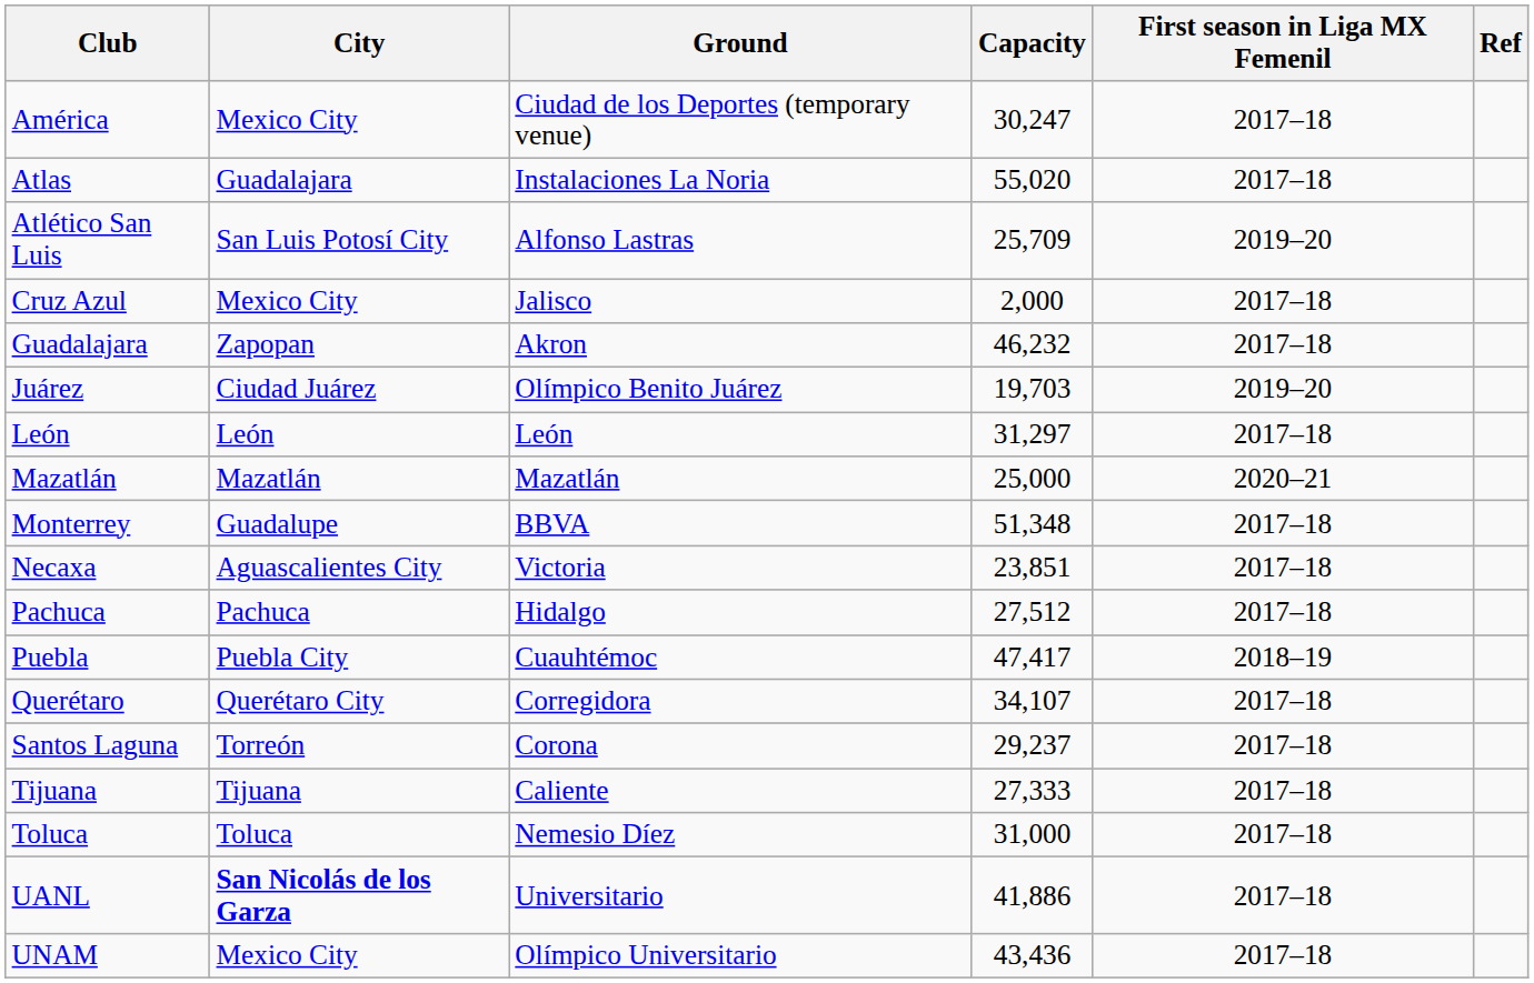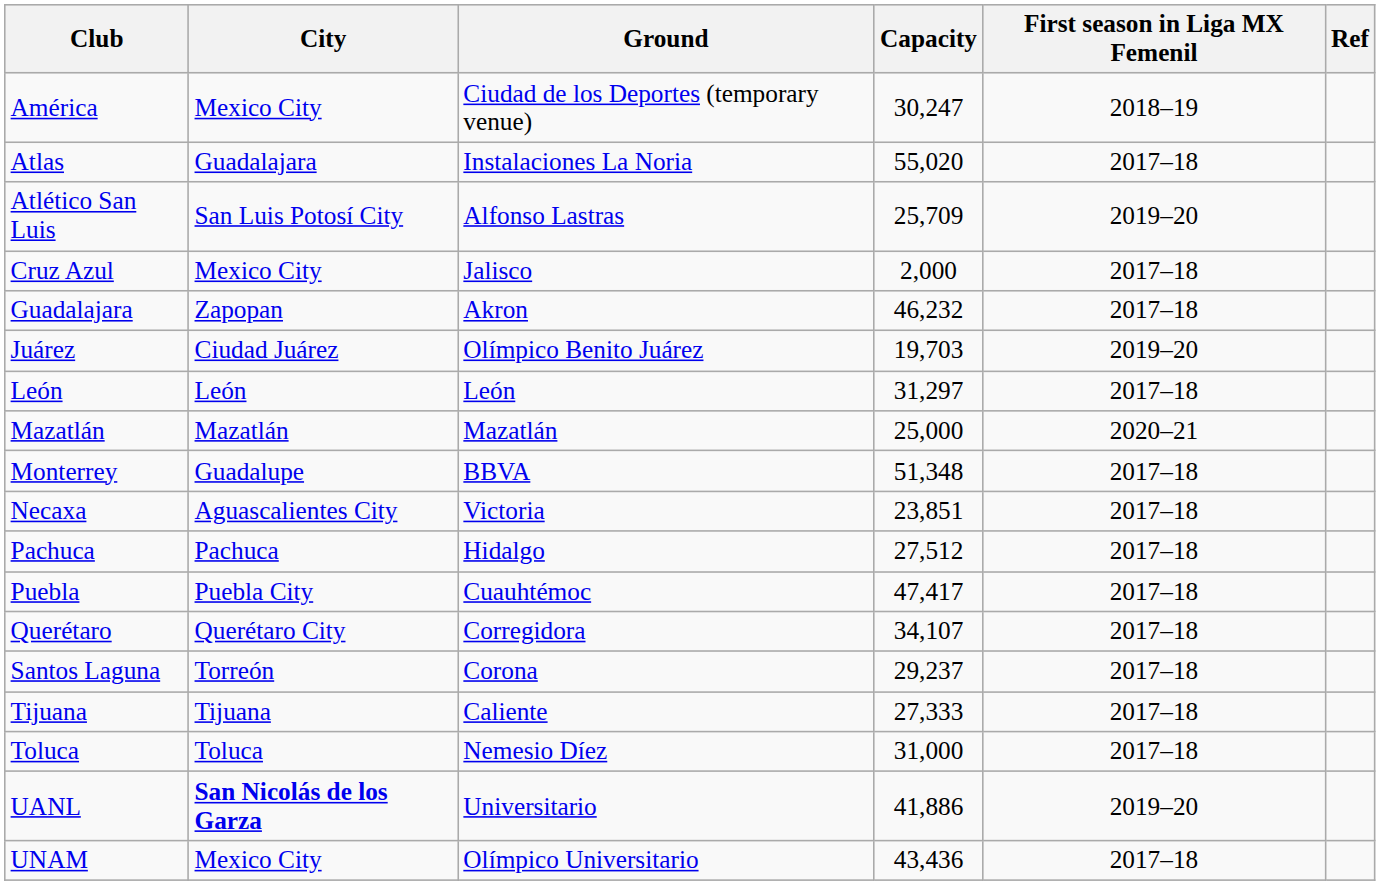 <table class="wikitable sortable">
 <tr>
 <th>Club</th>
 <th>City</th>
 <th>Ground</th>
 <th>Capacity</th>
 <th style="text-align: center;">First season in Liga MX Femenil</th>
 <th>Ref</th>
 </tr>
 <tr>
 <td><a href='#'>América</a></td>
 <td><a href='#'>Mexico City</a></td>
 <td><a href='#'>Ciudad de los Deportes</a> (temporary venue)</td>
 <td style="text-align:center;">30,247</td>
-<td style="text-align:center;">2017–18</td>
+<td style="text-align:center;">2018–19</td>
 <td></td>
 </tr>
 <tr>
 <td><a href='#'>Atlas</a></td>
 <td><a href='#'>Guadalajara</a></td>
 <td><a href='#'>Instalaciones La Noria</a></td>
 <td style="text-align:center;">55,020</td>
 <td style="text-align:center;">2017–18</td>
 <td></td>
 </tr>
 <tr>
 <td><a href='#'>Atlético San Luis</a></td>
 <td><a href='#'>San Luis Potosí City</a></td>
 <td><a href='#'>Alfonso Lastras</a></td>
 <td style="text-align:center;">25,709</td>
 <td style="text-align:center;">2019–20</td>
 <td></td>
 </tr>
 <tr>
 <td><a href='#'>Cruz Azul</a></td>
 <td><a href='#'>Mexico City</a></td>
 <td><a href='#'>Jalisco</a></td>
 <td style="text-align:center;">2,000</td>
 <td style="text-align:center;">2017–18</td>
 <td></td>
 </tr>
 <tr>
 <td><a href='#'>Guadalajara</a></td>
 <td><a href='#'>Zapopan</a></td>
 <td><a href='#'>Akron</a></td>
 <td style="text-align:center;">46,232</td>
 <td style="text-align:center;">2017–18</td>
 <td></td>
 </tr>
 <tr>
 <td><a href='#'>Juárez</a></td>
 <td><a href='#'>Ciudad Juárez</a></td>
 <td><a href='#'>Olímpico Benito Juárez</a></td>
 <td style="text-align:center;">19,703</td>
 <td style="text-align:center;">2019–20</td>
 <td></td>
 </tr>
 <tr>
 <td><a href='#'>León</a></td>
 <td><a href='#'>León</a></td>
 <td><a href='#'>León</a></td>
 <td style="text-align:center;">31,297</td>
 <td style="text-align:center;">2017–18</td>
 <td></td>
 </tr>
 <tr>
 <td><a href='#'>Mazatlán</a></td>
 <td><a href='#'>Mazatlán</a></td>
 <td><a href='#'>Mazatlán</a></td>
 <td style="text-align:center;">25,000</td>
 <td style="text-align:center;">2020–21</td>
 <td></td>
 </tr>
 <tr>
 <td><a href='#'>Monterrey</a></td>
 <td><a href='#'>Guadalupe</a></td>
 <td><a href='#'>BBVA</a></td>
 <td style="text-align:center;">51,348</td>
 <td style="text-align:center;">2017–18</td>
 <td></td>
 </tr>
 <tr>
 <td><a href='#'>Necaxa</a></td>
 <td><a href='#'>Aguascalientes City</a></td>
 <td><a href='#'>Victoria</a></td>
 <td style="text-align:center;">23,851</td>
 <td style="text-align:center;">2017–18</td>
 <td></td>
 </tr>
 <tr>
 <td><a href='#'>Pachuca</a></td>
 <td><a href='#'>Pachuca</a></td>
 <td><a href='#'>Hidalgo</a></td>
 <td style="text-align:center;">27,512</td>
 <td style="text-align:center;">2017–18</td>
 <td></td>
 </tr>
 <tr>
 <td><a href='#'>Puebla</a></td>
 <td><a href='#'>Puebla City</a></td>
 <td><a href='#'>Cuauhtémoc</a></td>
 <td style="text-align:center;">47,417</td>
-<td style="text-align:center;">2018–19</td>
+<td style="text-align:center;">2017–18</td>
 <td></td>
 </tr>
 <tr>
 <td><a href='#'>Querétaro</a></td>
 <td><a href='#'>Querétaro City</a></td>
 <td><a href='#'>Corregidora</a></td>
 <td style="text-align:center;">34,107</td>
 <td style="text-align:center;">2017–18</td>
 <td></td>
 </tr>
 <tr>
 <td><a href='#'>Santos Laguna</a></td>
 <td><a href='#'>Torreón</a></td>
 <td><a href='#'>Corona</a></td>
 <td style="text-align:center;">29,237</td>
 <td style="text-align:center;">2017–18</td>
 <td></td>
 </tr>
 <tr>
 <td><a href='#'>Tijuana</a></td>
 <td><a href='#'>Tijuana</a></td>
 <td><a href='#'>Caliente</a></td>
 <td style="text-align:center;">27,333</td>
 <td style="text-align:center;">2017–18</td>
 <td></td>
 </tr>
 <tr>
 <td><a href='#'>Toluca</a></td>
 <td><a href='#'>Toluca</a></td>
 <td><a href='#'>Nemesio Díez</a></td>
 <td style="text-align:center;">31,000</td>
 <td style="text-align:center;">2017–18</td>
 <td></td>
 </tr>
 <tr>
 <td><a href='#'>UANL</a></td>
 <td><strong><a href='#'>San Nicolás de los Garza</a></strong></td>
 <td><a href='#'>Universitario</a></td>
 <td style="text-align:center;">41,886</td>
-<td style="text-align:center;">2017–18</td>
+<td style="text-align:center;">2019–20</td>
 <td></td>
 </tr>
 <tr>
 <td><a href='#'>UNAM</a></td>
 <td><a href='#'>Mexico City</a></td>
 <td><a href='#'>Olímpico Universitario</a></td>
 <td style="text-align:center;">43,436</td>
 <td style="text-align:center;">2017–18</td>
 <td></td>
 </tr>
 </table>
